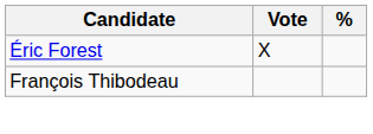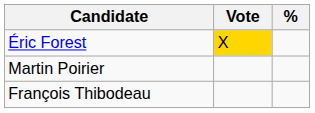 <table class="wikitable">
 <tr>
 <th bgcolor="#DDDDFF" width="200px">Candidate</th>
 <th bgcolor="#DDDDFF" width="50px">Vote</th>
 <th bgcolor="#DDDDFF" width="30px">%</th>
 </tr>
 <tr>
 <td><a href='#'>Éric Forest</a></td>
-<td>X</td>
+<td style="background: gold;">X</td>
+<td></td>
+</tr>
+<tr>
+<td>Martin Poirier</td>
+<td></td>
 <td></td>
 </tr>
 <tr>
 <td>François Thibodeau</td>
 <td></td>
 <td></td>
 </tr>
 </table>
